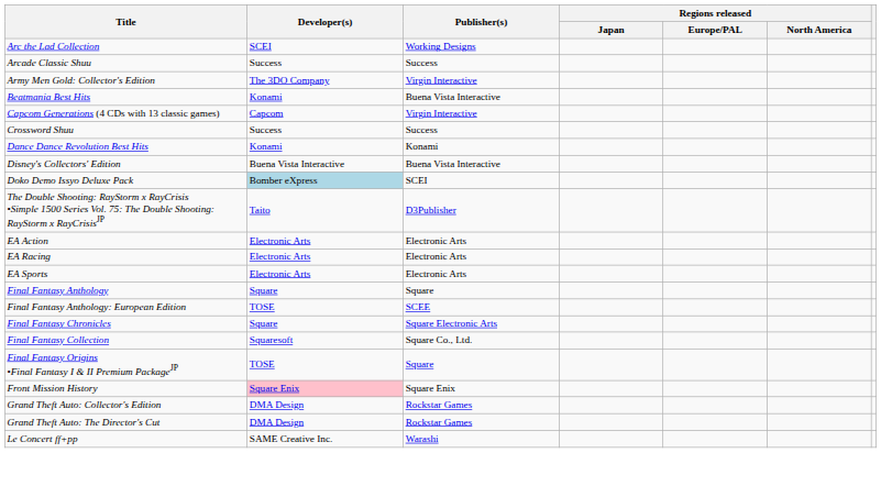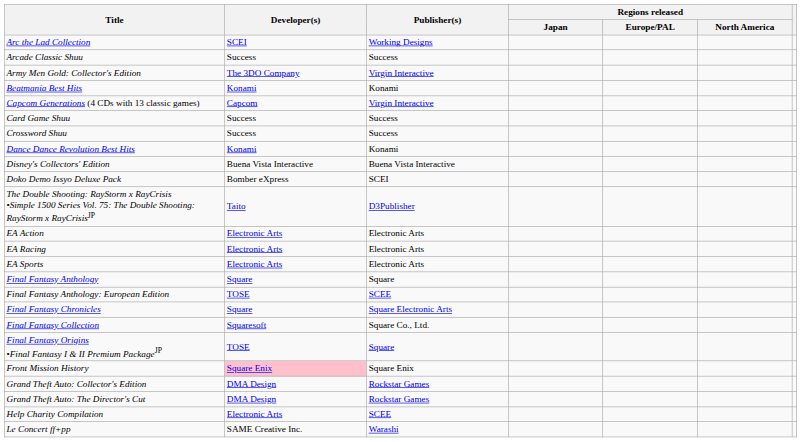 <table class="wikitable sortable" style="width:98%;font-size:90%;" id="bundlelist">
 <tr>
 <th rowspan="2" width=28% data-sort-type="text">Title</th>
 <th rowspan="2" width=18%>Developer(s)</th>
 <th rowspan="2" width=18%>Publisher(s)</th>
 <th colspan="3">Regions released</th>
 <th rowspan="2" class="unsortable"></th>
 </tr>
 <tr>
 <th style="width:12%;">Japan</th>
 <th style="width:12%;">Europe/PAL</th>
 <th style="width:12%;">North America</th>
 </tr>
 <tr>
 <td><em><a href='#'>Arc the Lad Collection</a></em></td>
 <td><a href='#'>SCEI</a></td>
 <td><a href='#'>Working Designs</a></td>
 <td></td>
 <td></td>
 <td></td>
 <td></td>
 </tr>
 <tr>
 <td><em>Arcade Classic Shuu</em></td>
 <td>Success</td>
 <td>Success</td>
 <td></td>
 <td></td>
 <td></td>
 <td></td>
 </tr>
 <tr>
 <td><em>Army Men Gold: Collector's Edition</em></td>
 <td><a href='#'>The 3DO Company</a></td>
 <td><a href='#'>Virgin Interactive</a></td>
 <td></td>
 <td></td>
 <td></td>
 <td></td>
 </tr>
 <tr>
 <td><em><a href='#'>Beatmania Best Hits</a></em></td>
 <td><a href='#'>Konami</a></td>
-<td>Buena Vista Interactive</td>
+<td>Konami</td>
 <td></td>
 <td></td>
 <td></td>
 <td></td>
 </tr>
 <tr>
 <td><em><a href='#'>Capcom Generations</a></em> (4 CDs with 13 classic games)</td>
 <td><a href='#'>Capcom</a></td>
 <td><a href='#'>Virgin Interactive</a></td>
+<td></td>
+<td></td>
+<td></td>
+<td></td>
+</tr>
+<tr>
+<td><em>Card Game Shuu</em></td>
+<td>Success</td>
+<td>Success</td>
 <td></td>
 <td></td>
 <td></td>
 <td></td>
 </tr>
 <tr>
 <td><em>Crossword Shuu</em></td>
 <td>Success</td>
 <td>Success</td>
 <td></td>
 <td></td>
 <td></td>
 <td></td>
 </tr>
 <tr>
 <td><em><a href='#'>Dance Dance Revolution Best Hits</a></em></td>
 <td><a href='#'>Konami</a></td>
 <td>Konami</td>
 <td></td>
 <td></td>
 <td></td>
 <td></td>
 </tr>
 <tr>
 <td><em>Disney's Collectors' Edition</em></td>
 <td>Buena Vista Interactive</td>
 <td>Buena Vista Interactive</td>
 <td></td>
 <td></td>
 <td></td>
 <td></td>
 </tr>
 <tr>
 <td><em>Doko Demo Issyo Deluxe Pack</em></td>
-<td style="background: lightblue;">Bomber eXpress</td>
+<td>Bomber eXpress</td>
 <td>SCEI</td>
 <td></td>
 <td></td>
 <td></td>
 <td></td>
 </tr>
 <tr>
 <td data-sort-value="double shooting: raystorm x raycrisis"><em>The Double Shooting: RayStorm x RayCrisis</em><br>•<em>Simple 1500 Series Vol. 75: The Double Shooting: RayStorm x RayCrisis</em><sup>JP</sup></td>
 <td><a href='#'>Taito</a></td>
 <td><a href='#'>D3Publisher</a></td>
 <td></td>
 <td></td>
 <td></td>
 <td></td>
 </tr>
 <tr>
 <td><em>EA Action</em></td>
 <td><a href='#'>Electronic Arts</a></td>
 <td>Electronic Arts</td>
 <td></td>
 <td></td>
 <td></td>
 <td></td>
 </tr>
 <tr>
 <td><em>EA Racing</em></td>
 <td><a href='#'>Electronic Arts</a></td>
 <td>Electronic Arts</td>
 <td></td>
 <td></td>
 <td></td>
 <td></td>
 </tr>
 <tr>
 <td><em>EA Sports</em></td>
 <td><a href='#'>Electronic Arts</a></td>
 <td>Electronic Arts</td>
 <td></td>
 <td></td>
 <td></td>
 <td></td>
 </tr>
 <tr>
 <td><em><a href='#'>Final Fantasy Anthology</a></em></td>
 <td><a href='#'>Square</a></td>
 <td>Square</td>
 <td></td>
 <td></td>
 <td></td>
 <td></td>
 </tr>
 <tr>
 <td><em>Final Fantasy Anthology: European Edition</em></td>
 <td><a href='#'>TOSE</a></td>
 <td><a href='#'>SCEE</a></td>
 <td></td>
 <td></td>
 <td></td>
 <td></td>
 </tr>
 <tr>
 <td><em><a href='#'>Final Fantasy Chronicles</a></em></td>
 <td><a href='#'>Square</a></td>
 <td><a href='#'>Square Electronic Arts</a></td>
 <td></td>
 <td></td>
 <td></td>
 <td></td>
 </tr>
 <tr>
 <td><em><a href='#'>Final Fantasy Collection</a></em></td>
 <td><a href='#'>Squaresoft</a></td>
 <td>Square Co., Ltd.</td>
 <td></td>
 <td></td>
 <td></td>
 <td></td>
 </tr>
 <tr>
 <td><em><a href='#'>Final Fantasy Origins</a></em><br>•<em>Final Fantasy I & II Premium Package</em><sup>JP</sup></td>
 <td><a href='#'>TOSE</a></td>
 <td><a href='#'>Square</a></td>
 <td></td>
 <td></td>
 <td></td>
 <td></td>
 </tr>
 <tr>
 <td><em>Front Mission History</em></td>
 <td style="background: pink;"><a href='#'>Square Enix</a></td>
 <td>Square Enix</td>
 <td></td>
 <td></td>
 <td></td>
 <td></td>
 </tr>
 <tr>
 <td><em>Grand Theft Auto: Collector's Edition</em></td>
 <td><a href='#'>DMA Design</a></td>
 <td><a href='#'>Rockstar Games</a></td>
 <td></td>
 <td></td>
 <td></td>
 <td></td>
 </tr>
 <tr>
 <td><em>Grand Theft Auto: The Director's Cut</em></td>
 <td><a href='#'>DMA Design</a></td>
 <td><a href='#'>Rockstar Games</a></td>
 <td></td>
 <td></td>
 <td></td>
 <td></td>
 </tr>
 <tr>
+<td><em>Help Charity Compilation</em></td>
+<td><a href='#'>Electronic Arts</a></td>
+<td><a href='#'>SCEE</a></td>
+<td></td>
+<td></td>
+<td></td>
+<td></td>
+</tr>
+<tr>
 <td><em>Le Concert ff+pp</em></td>
 <td>SAME Creative Inc.</td>
 <td><a href='#'>Warashi</a></td>
 <td></td>
 <td></td>
 <td></td>
 </tr>
 </table>
